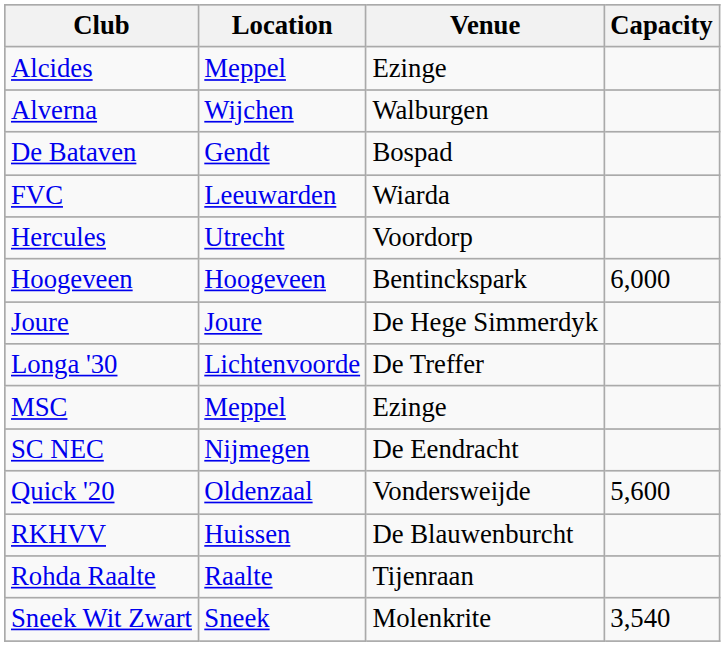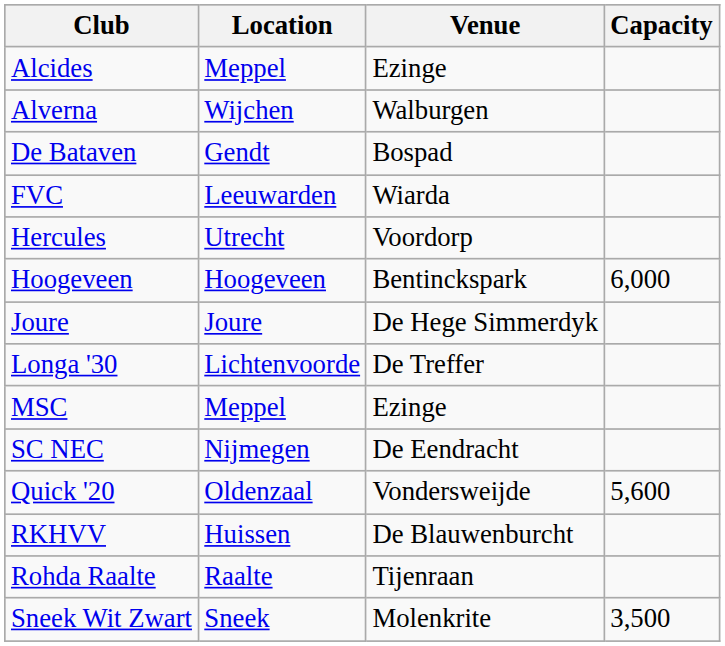 <table class="wikitable sortable">
 <tr>
 <th>Club</th>
 <th>Location</th>
 <th>Venue</th>
 <th>Capacity</th>
 </tr>
 <tr>
 <td><a href='#'>Alcides</a></td>
 <td><a href='#'>Meppel</a></td>
 <td>Ezinge</td>
 <td></td>
 </tr>
 <tr>
 <td><a href='#'>Alverna</a></td>
 <td><a href='#'>Wijchen</a></td>
 <td>Walburgen</td>
 <td></td>
 </tr>
 <tr>
 <td><a href='#'>De Bataven</a></td>
 <td><a href='#'>Gendt</a></td>
 <td>Bospad</td>
 <td></td>
 </tr>
 <tr>
 <td><a href='#'>FVC</a></td>
 <td><a href='#'>Leeuwarden</a></td>
 <td>Wiarda</td>
 <td></td>
 </tr>
 <tr>
 <td><a href='#'>Hercules</a></td>
 <td><a href='#'>Utrecht</a></td>
 <td>Voordorp</td>
 <td></td>
 </tr>
 <tr>
 <td><a href='#'>Hoogeveen</a></td>
 <td><a href='#'>Hoogeveen</a></td>
 <td>Bentinckspark</td>
 <td>6,000</td>
 </tr>
 <tr>
 <td><a href='#'>Joure</a></td>
 <td><a href='#'>Joure</a></td>
 <td>De Hege Simmerdyk</td>
 <td></td>
 </tr>
 <tr>
 <td><a href='#'>Longa '30</a></td>
 <td><a href='#'>Lichtenvoorde</a></td>
 <td>De Treffer</td>
 <td></td>
 </tr>
 <tr>
 <td><a href='#'>MSC</a></td>
 <td><a href='#'>Meppel</a></td>
 <td>Ezinge</td>
 <td></td>
 </tr>
 <tr>
 <td><a href='#'>SC NEC</a></td>
 <td><a href='#'>Nijmegen</a></td>
 <td>De Eendracht</td>
 <td></td>
 </tr>
 <tr>
 <td><a href='#'>Quick '20</a></td>
 <td><a href='#'>Oldenzaal</a></td>
 <td>Vondersweijde</td>
 <td>5,600</td>
 </tr>
 <tr>
 <td><a href='#'>RKHVV</a></td>
 <td><a href='#'>Huissen</a></td>
 <td>De Blauwenburcht</td>
 <td></td>
 </tr>
 <tr>
 <td><a href='#'>Rohda Raalte</a></td>
 <td><a href='#'>Raalte</a></td>
 <td>Tijenraan</td>
 <td></td>
 </tr>
 <tr>
 <td><a href='#'>Sneek Wit Zwart</a></td>
 <td><a href='#'>Sneek</a></td>
 <td>Molenkrite</td>
-<td>3,540</td>
+<td>3,500</td>
 </tr>
 </table>
